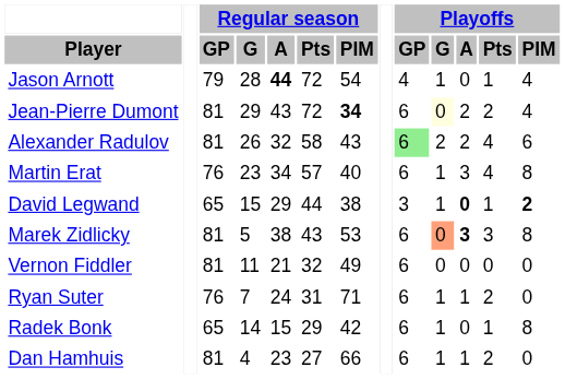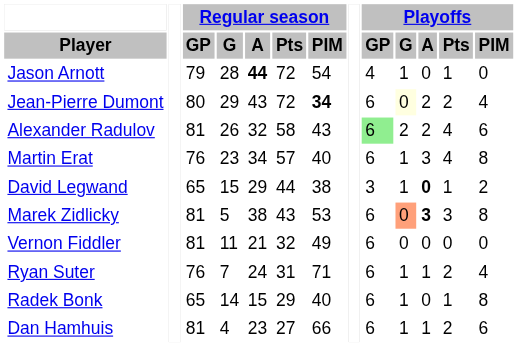 <table cellspacing="2" cellpadding="3" border="0">
 <tr bgcolor="#c0c0c0" align="center">
 <th colspan="1" bgcolor="#ffffff" align="center"> </th>
 <th rowspan="98" bgcolor="#ffffff" align="center"> </th>
 <th colspan="5" align="center"><a href='#'>Regular season</a></th>
 <th rowspan="98" bgcolor="#ffffff" align="center"> </th>
 <th colspan="5" align="center"><a href='#'>Playoffs</a></th>
 </tr>
 <tr bgcolor="#c0c0c0" align="center">
 <th align="center">Player</th>
 <th align="center">GP</th>
 <th align="center">G</th>
 <th align="center">A</th>
 <th align="center">Pts</th>
 <th align="center">PIM</th>
 <th align="center">GP</th>
 <th align="center">G</th>
 <th align="center">A</th>
 <th align="center">Pts</th>
 <th align="center">PIM</th>
 </tr>
 <tr>
 <td><a href='#'>Jason Arnott</a></td>
 <td>79</td>
 <td>28</td>
 <td><strong>44</strong></td>
 <td>72</td>
 <td>54</td>
 <td>4</td>
 <td>1</td>
 <td>0</td>
 <td>1</td>
-<td>4</td>
+<td>0</td>
 </tr>
 <tr>
 <td><a href='#'>Jean-Pierre Dumont</a></td>
-<td>81</td>
+<td>80</td>
 <td>29</td>
 <td>43</td>
 <td>72</td>
 <td><strong>34</strong></td>
 <td>6</td>
 <td style="background: lightyellow;">0</td>
 <td>2</td>
 <td>2</td>
 <td>4</td>
 </tr>
 <tr>
 <td><a href='#'>Alexander Radulov</a></td>
 <td>81</td>
 <td>26</td>
 <td>32</td>
 <td>58</td>
 <td>43</td>
 <td style="background: lightgreen;">6</td>
 <td>2</td>
 <td>2</td>
 <td>4</td>
 <td>6</td>
 </tr>
 <tr>
 <td><a href='#'>Martin Erat</a></td>
 <td>76</td>
 <td>23</td>
 <td>34</td>
 <td>57</td>
 <td>40</td>
 <td>6</td>
 <td>1</td>
 <td>3</td>
 <td>4</td>
 <td>8</td>
 </tr>
 <tr>
 <td><a href='#'>David Legwand</a></td>
 <td>65</td>
 <td>15</td>
 <td>29</td>
 <td>44</td>
 <td>38</td>
 <td>3</td>
 <td>1</td>
 <td><strong>0</strong></td>
 <td>1</td>
-<td><strong>2</strong></td>
+<td>2</td>
 </tr>
 <tr>
 <td><a href='#'>Marek Zidlicky</a></td>
 <td>81</td>
 <td>5</td>
 <td>38</td>
 <td>43</td>
 <td>53</td>
 <td>6</td>
 <td style="background: lightsalmon;">0</td>
 <td><strong>3</strong></td>
 <td>3</td>
 <td>8</td>
 </tr>
 <tr>
 <td><a href='#'>Vernon Fiddler</a></td>
 <td>81</td>
 <td>11</td>
 <td>21</td>
 <td>32</td>
 <td>49</td>
 <td>6</td>
 <td>0</td>
 <td>0</td>
 <td>0</td>
 <td>0</td>
 </tr>
 <tr>
 <td><a href='#'>Ryan Suter</a></td>
 <td>76</td>
 <td>7</td>
 <td>24</td>
 <td>31</td>
 <td>71</td>
 <td>6</td>
 <td>1</td>
 <td>1</td>
 <td>2</td>
-<td>0</td>
+<td>4</td>
 </tr>
 <tr>
 <td><a href='#'>Radek Bonk</a></td>
 <td>65</td>
 <td>14</td>
 <td>15</td>
 <td>29</td>
-<td>42</td>
+<td>40</td>
 <td>6</td>
 <td>1</td>
 <td>0</td>
 <td>1</td>
 <td>8</td>
 </tr>
 <tr>
 <td><a href='#'>Dan Hamhuis</a></td>
 <td>81</td>
 <td>4</td>
 <td>23</td>
 <td>27</td>
 <td>66</td>
 <td>6</td>
 <td>1</td>
 <td>1</td>
 <td>2</td>
-<td>0</td>
+<td>6</td>
 </tr>
 </table>
